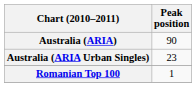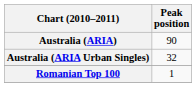 <table class="wikitable sortable plainrowheaders" style="text-align:center;">
 <tr>
 <th>Chart (2010–2011)</th>
 <th>Peak<br>position</th>
 </tr>
 <tr>
 <th scope="row">Australia (<a href='#'>ARIA</a>)</th>
 <td>90</td>
 </tr>
 <tr>
 <th scope="row">Australia (<a href='#'>ARIA</a> Urban Singles)</th>
-<td>23</td>
+<td>32</td>
 </tr>
 <tr>
 </tr>
 <tr>
 </tr>
 <tr>
 </tr>
 <tr>
 </tr>
 <tr>
 </tr>
 <tr>
 <th scope="row"><a href='#'>Romanian Top 100</a></th>
 <td>1</td>
 </tr>
 <tr>
 </tr>
 <tr>
 </tr>
 <tr>
 </tr>
 <tr>
 </tr>
 <tr>
 </tr>
 <tr>
 </tr>
 <tr>
 </tr>
 <tr>
 </tr>
 </table>
